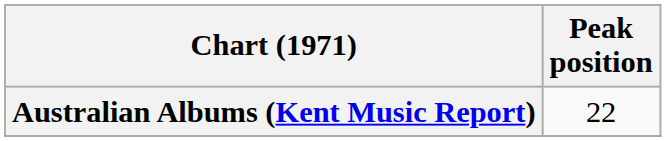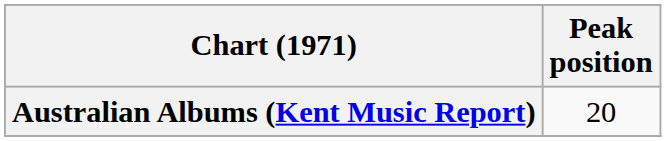 <table class="wikitable sortable plainrowheaders">
 <tr>
 <th>Chart (1971)</th>
 <th>Peak<br>position</th>
 </tr>
 <tr>
 <th scope="row">Australian Albums (<a href='#'>Kent Music Report</a>)</th>
-<td align="center">22</td>
+<td align="center">20</td>
 </tr>
 <tr>
 </tr>
 <tr>
 </tr>
 <tr>
 </tr>
 </table>
